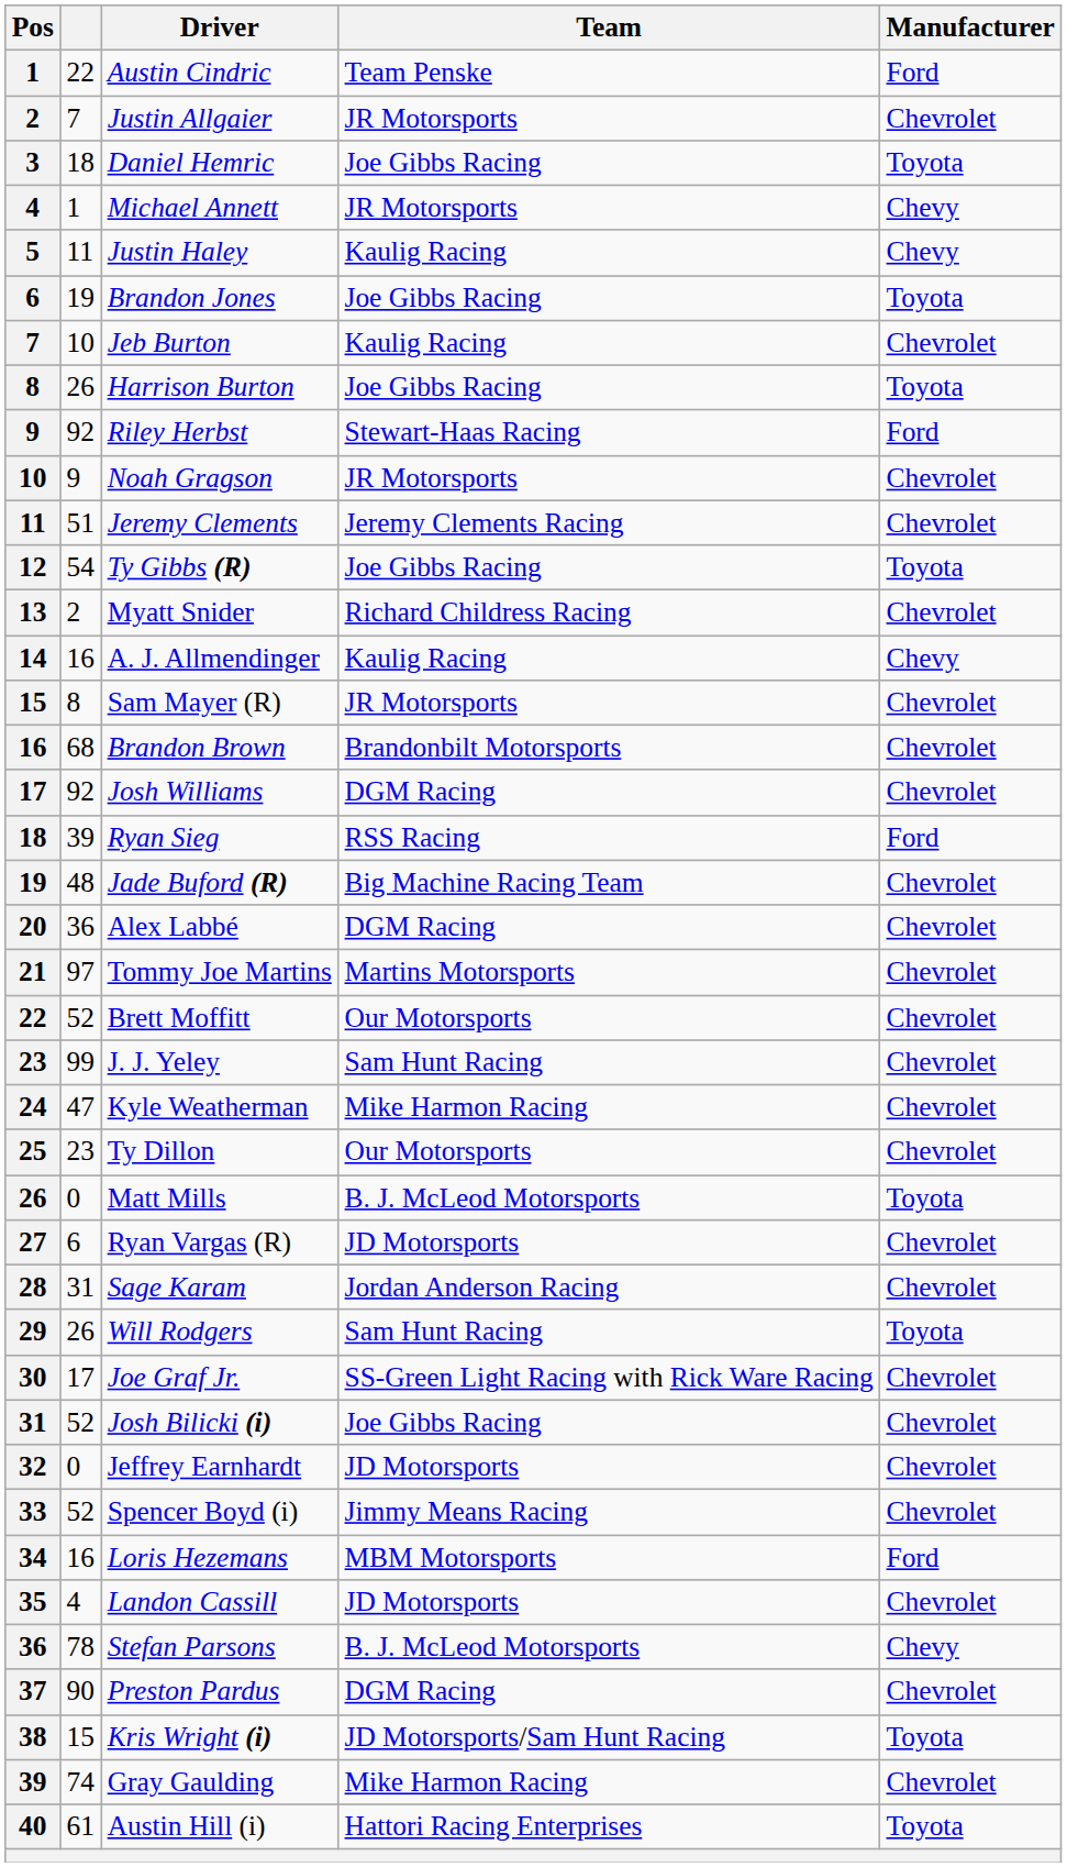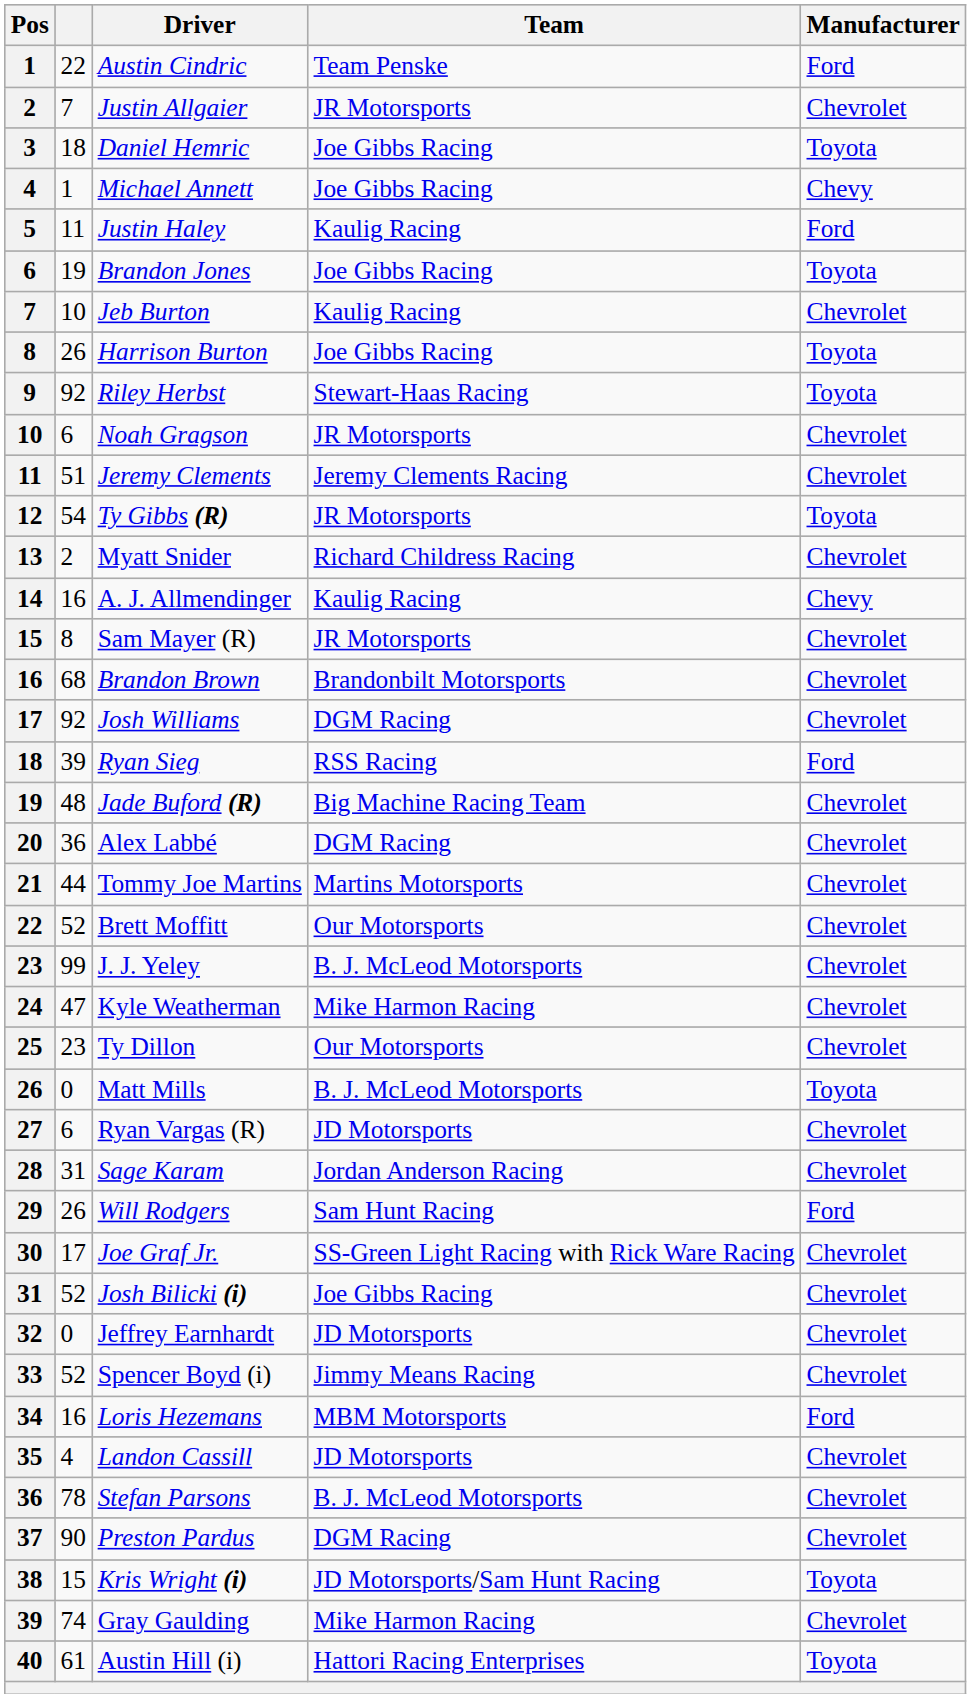 <table class="wikitable" style="font-size:98%">
 <tr>
 <th>Pos</th>
 <th></th>
 <th>Driver</th>
 <th>Team</th>
 <th>Manufacturer</th>
 </tr>
 <tr>
 <th>1</th>
 <td>22</td>
 <td><em><a href='#'>Austin Cindric</a></em></td>
 <td><a href='#'>Team Penske</a></td>
 <td><a href='#'>Ford</a></td>
 </tr>
 <tr>
 <th>2</th>
 <td>7</td>
 <td><em><a href='#'>Justin Allgaier</a></em></td>
 <td><a href='#'>JR Motorsports</a></td>
 <td><a href='#'>Chevrolet</a></td>
 </tr>
 <tr>
 <th>3</th>
 <td>18</td>
 <td><em><a href='#'>Daniel Hemric</a></em></td>
 <td><a href='#'>Joe Gibbs Racing</a></td>
 <td><a href='#'>Toyota</a></td>
 </tr>
 <tr>
 <th>4</th>
 <td>1</td>
 <td><em><a href='#'>Michael Annett</a> </em></td>
-<td><a href='#'>JR Motorsports</a></td>
+<td><a href='#'>Joe Gibbs Racing</a></td>
 <td><a href='#'>Chevy</a></td>
 </tr>
 <tr>
 <th>5</th>
 <td>11</td>
 <td><a href='#'><em>Justin Haley</em></a></td>
 <td><a href='#'>Kaulig Racing</a></td>
-<td><a href='#'>Chevy</a></td>
+<td><a href='#'>Ford</a></td>
 </tr>
 <tr>
 <th>6</th>
 <td>19</td>
 <td><a href='#'><em>Brandon Jones</em></a></td>
 <td><a href='#'>Joe Gibbs Racing</a></td>
 <td><a href='#'>Toyota</a></td>
 </tr>
 <tr>
 <th>7</th>
 <td>10</td>
 <td><em><a href='#'>Jeb Burton</a></em></td>
 <td><a href='#'>Kaulig Racing</a></td>
 <td><a href='#'>Chevrolet</a></td>
 </tr>
 <tr>
 <th>8</th>
 <td>26</td>
 <td><em><a href='#'>Harrison Burton</a></em></td>
 <td><a href='#'>Joe Gibbs Racing</a></td>
 <td><a href='#'>Toyota</a></td>
 </tr>
 <tr>
 <th>9</th>
 <td>92</td>
 <td><em><a href='#'>Riley Herbst</a></em></td>
 <td><a href='#'>Stewart-Haas Racing</a></td>
-<td><a href='#'>Ford</a></td>
+<td><a href='#'>Toyota</a></td>
 </tr>
 <tr>
 <th>10</th>
-<td>9</td>
+<td>6</td>
 <td><em><a href='#'>Noah Gragson</a></em></td>
 <td><a href='#'>JR Motorsports</a></td>
 <td><a href='#'>Chevrolet</a></td>
 </tr>
 <tr>
 <th>11</th>
 <td>51</td>
 <td><em><a href='#'>Jeremy Clements</a></em></td>
 <td><a href='#'>Jeremy Clements Racing</a></td>
 <td><a href='#'>Chevrolet</a></td>
 </tr>
 <tr>
 <th>12</th>
 <td>54</td>
 <td><em><a href='#'>Ty Gibbs</a> <strong>(R)<strong><em></td>
-<td><a href='#'>Joe Gibbs Racing</a></td>
+<td><a href='#'>JR Motorsports</a></td>
 <td><a href='#'>Toyota</a></td>
 </tr>
 <tr>
 <th>13</th>
 <td>2</td>
 <td></em><a href='#'>Myatt Snider</a><em></td>
 <td><a href='#'>Richard Childress Racing</a></td>
 <td><a href='#'>Chevrolet</a></td>
 </tr>
 <tr>
 <th>14</th>
 <td>16</td>
 <td></em><a href='#'>A. J. Allmendinger</a><em></td>
 <td><a href='#'>Kaulig Racing</a></td>
 <td><a href='#'>Chevy</a></td>
 </tr>
 <tr>
 <th>15</th>
 <td>8</td>
 <td></em><a href='#'>Sam Mayer</a> </strong>(R)</em></strong></td>
 <td><a href='#'>JR Motorsports</a></td>
 <td><a href='#'>Chevrolet</a></td>
 </tr>
 <tr>
 <th>16</th>
 <td>68</td>
 <td><a href='#'><em>Brandon Brown</em></a></td>
 <td><a href='#'>Brandonbilt Motorsports</a></td>
 <td><a href='#'>Chevrolet</a></td>
 </tr>
 <tr>
 <th>17</th>
 <td>92</td>
 <td><a href='#'><em>Josh Williams</em></a></td>
 <td><a href='#'>DGM Racing</a></td>
 <td><a href='#'>Chevrolet</a></td>
 </tr>
 <tr>
 <th>18</th>
 <td>39</td>
 <td><em><a href='#'>Ryan Sieg</a></em></td>
 <td><a href='#'>RSS Racing</a></td>
 <td><a href='#'>Ford</a></td>
 </tr>
 <tr>
 <th>19</th>
 <td>48</td>
 <td><em><a href='#'>Jade Buford</a> <strong>(R)<strong><em></td>
 <td><a href='#'>Big Machine Racing Team</a></td>
 <td><a href='#'>Chevrolet</a></td>
 </tr>
 <tr>
 <th>20</th>
 <td>36</td>
 <td></em><a href='#'>Alex Labbé</a><em></td>
 <td><a href='#'>DGM Racing</a></td>
 <td><a href='#'>Chevrolet</a></td>
 </tr>
 <tr>
 <th>21</th>
-<td>97</td>
+<td>44</td>
 <td></em><a href='#'>Tommy Joe Martins</a><em></td>
 <td><a href='#'>Martins Motorsports</a></td>
 <td><a href='#'>Chevrolet</a></td>
 </tr>
 <tr>
 <th>22</th>
 <td>52</td>
 <td></em><a href='#'>Brett Moffitt</a><em></td>
 <td><a href='#'>Our Motorsports</a></td>
 <td><a href='#'>Chevrolet</a></td>
 </tr>
 <tr>
 <th>23</th>
 <td>99</td>
 <td></em><a href='#'>J. J. Yeley</a><em></td>
-<td><a href='#'>Sam Hunt Racing</a></td>
+<td><a href='#'>B. J. McLeod Motorsports</a></td>
 <td><a href='#'>Chevrolet</a></td>
 </tr>
 <tr>
 <th>24</th>
 <td>47</td>
 <td></em><a href='#'>Kyle Weatherman</a><em></td>
 <td><a href='#'>Mike Harmon Racing</a></td>
 <td><a href='#'>Chevrolet</a></td>
 </tr>
 <tr>
 <th>25</th>
 <td>23</td>
 <td></em><a href='#'>Ty Dillon</a><em></td>
 <td><a href='#'>Our Motorsports</a></td>
 <td><a href='#'>Chevrolet</a></td>
 </tr>
 <tr>
 <th>26</th>
 <td>0</td>
 <td><a href='#'></em>Matt Mills<em></a></td>
 <td><a href='#'>B. J. McLeod Motorsports</a></td>
 <td><a href='#'>Toyota</a></td>
 </tr>
 <tr>
 <th>27</th>
 <td>6</td>
 <td></em><a href='#'>Ryan Vargas</a> </strong>(R)</em></strong></td>
 <td><a href='#'>JD Motorsports</a></td>
 <td><a href='#'>Chevrolet</a></td>
 </tr>
 <tr>
 <th>28</th>
 <td>31</td>
 <td><em><a href='#'>Sage Karam</a></em></td>
 <td><a href='#'>Jordan Anderson Racing</a></td>
 <td><a href='#'>Chevrolet</a></td>
 </tr>
 <tr>
 <th>29</th>
 <td>26</td>
 <td><em><a href='#'>Will Rodgers</a></em></td>
 <td><a href='#'>Sam Hunt Racing</a></td>
-<td><a href='#'>Toyota</a></td>
+<td><a href='#'>Ford</a></td>
 </tr>
 <tr>
 <th>30</th>
 <td>17</td>
 <td><em><a href='#'>Joe Graf Jr.</a></em></td>
 <td><a href='#'>SS-Green Light Racing</a> with <a href='#'>Rick Ware Racing</a></td>
 <td><a href='#'>Chevrolet</a></td>
 </tr>
 <tr>
 <th>31</th>
 <td>52</td>
 <td><em><a href='#'>Josh Bilicki</a> <strong>(i)<strong><em></td>
 <td><a href='#'>Joe Gibbs Racing</a></td>
 <td><a href='#'>Chevrolet</a></td>
 </tr>
 <tr>
 <th>32</th>
 <td>0</td>
 <td></em><a href='#'>Jeffrey Earnhardt</a><em></td>
 <td><a href='#'>JD Motorsports</a></td>
 <td><a href='#'>Chevrolet</a></td>
 </tr>
 <tr>
 <th>33</th>
 <td>52</td>
 <td></em><a href='#'>Spencer Boyd</a> </strong>(i)</em></strong></td>
 <td><a href='#'>Jimmy Means Racing</a></td>
 <td><a href='#'>Chevrolet</a></td>
 </tr>
 <tr>
 <th>34</th>
 <td>16</td>
 <td><em><a href='#'>Loris Hezemans</a></em></td>
 <td><a href='#'>MBM Motorsports</a></td>
 <td><a href='#'>Ford</a></td>
 </tr>
 <tr>
 <th>35</th>
 <td>4</td>
 <td><em><a href='#'>Landon Cassill</a></em></td>
 <td><a href='#'>JD Motorsports</a></td>
 <td><a href='#'>Chevrolet</a></td>
 </tr>
 <tr>
 <th>36</th>
 <td>78</td>
 <td><em><a href='#'>Stefan Parsons</a></em></td>
 <td><a href='#'>B. J. McLeod Motorsports</a></td>
-<td><a href='#'>Chevy</a></td>
+<td><a href='#'>Chevrolet</a></td>
 </tr>
 <tr>
 <th>37</th>
 <td>90</td>
 <td><em><a href='#'>Preston Pardus</a></em></td>
 <td><a href='#'>DGM Racing</a></td>
 <td><a href='#'>Chevrolet</a></td>
 </tr>
 <tr>
 <th>38</th>
 <td>15</td>
 <td><em><a href='#'>Kris Wright</a> <strong>(i)<strong><em></td>
 <td><a href='#'>JD Motorsports</a>/<a href='#'>Sam Hunt Racing</a></td>
 <td><a href='#'>Toyota</a></td>
 </tr>
 <tr>
 <th>39</th>
 <td>74</td>
 <td></em><a href='#'>Gray Gaulding</a><em></td>
 <td><a href='#'>Mike Harmon Racing</a></td>
 <td><a href='#'>Chevrolet</a></td>
 </tr>
 <tr>
 <th>40</th>
 <td>61</td>
 <td></em><a href='#'>Austin Hill</a> </strong>(i)</em></strong></td>
 <td><a href='#'>Hattori Racing Enterprises</a></td>
 <td><a href='#'>Toyota</a></td>
 </tr>
 <tr>
 <th colspan="6"></th>
 </tr>
 <tr>
 </tr>
 </table>
